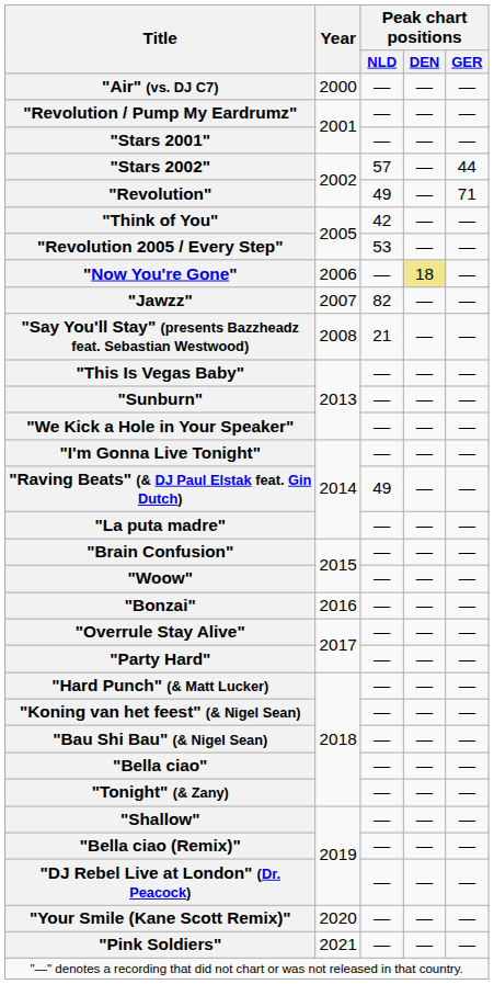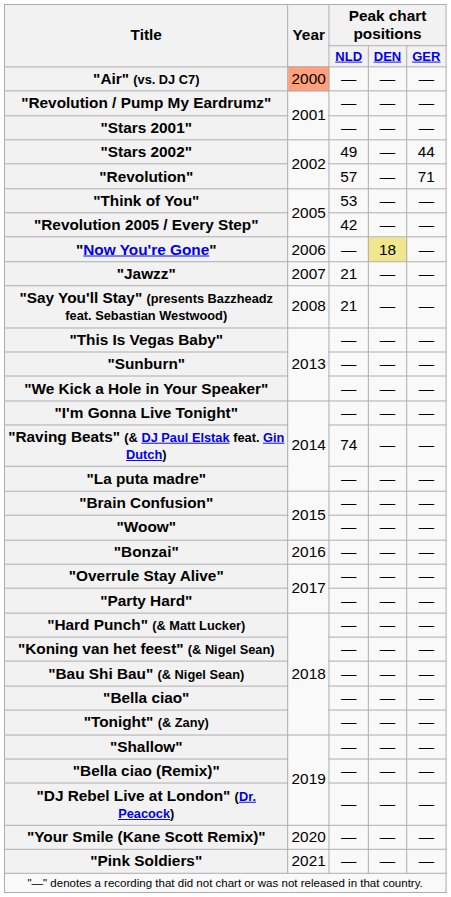 <table class="wikitable plainrowheaders" style="text-align:center;">
 <tr>
 <th scope="col" rowspan="2" style="width:18em;">Title</th>
 <th scope="col" rowspan="2" style="width:1em;">Year</th>
 <th scope="col" colspan="3">Peak chart positions</th>
 </tr>
 <tr>
 <th style="width:2.5em; font-size:85%"><a href='#'>NLD</a><br></th>
 <th style="width:2.5em; font-size:85%"><a href='#'>DEN</a><br></th>
 <th style="width:2.5em; font-size:85%"><a href='#'>GER</a><br></th>
 </tr>
 <tr>
 <th scope="row">"Air" <small>(vs. DJ C7)</small></th>
-<td>2000</td>
+<td style="background: lightsalmon;">2000</td>
 <td>—</td>
 <td>—</td>
 <td>—</td>
 </tr>
 <tr>
 <th scope="row">"Revolution / Pump My Eardrumz"</th>
 <td rowspan="2">2001</td>
 <td>—</td>
 <td>—</td>
 <td>—</td>
 </tr>
 <tr>
 <th scope="row">"Stars 2001"</th>
 <td>—</td>
 <td>—</td>
 <td>—</td>
 </tr>
 <tr>
 <th scope="row">"Stars 2002"</th>
 <td rowspan="2">2002</td>
-<td>57</td>
+<td>49</td>
 <td>—</td>
 <td>44</td>
 </tr>
 <tr>
 <th scope="row">"Revolution"</th>
-<td>49</td>
+<td>57</td>
 <td>—</td>
 <td>71</td>
 </tr>
 <tr>
 <th scope="row">"Think of You"</th>
 <td rowspan="2">2005</td>
-<td>42</td>
+<td>53</td>
 <td>—</td>
 <td>—</td>
 </tr>
 <tr>
 <th scope="row">"Revolution 2005 / Every Step"</th>
-<td>53</td>
+<td>42</td>
 <td>—</td>
 <td>—</td>
 </tr>
 <tr>
 <th scope="row">"<a href='#'>Now You're Gone</a>"</th>
 <td>2006</td>
 <td>—</td>
 <td style="background: khaki;">18</td>
 <td>—</td>
 </tr>
 <tr>
 <th scope="row">"Jawzz"</th>
 <td>2007</td>
-<td>82</td>
+<td>21</td>
 <td>—</td>
 <td>—</td>
 </tr>
 <tr>
 <th scope="row">"Say You'll Stay" <small>(presents Bazzheadz feat. Sebastian Westwood)</small></th>
 <td>2008</td>
 <td>21</td>
 <td>—</td>
 <td>—</td>
 </tr>
 <tr>
 <th scope="row">"This Is Vegas Baby"</th>
 <td rowspan="3">2013</td>
 <td>—</td>
 <td>—</td>
 <td>—</td>
 </tr>
 <tr>
 <th scope="row">"Sunburn"</th>
 <td>—</td>
 <td>—</td>
 <td>—</td>
 </tr>
 <tr>
 <th scope="row">"We Kick a Hole in Your Speaker"</th>
 <td>—</td>
 <td>—</td>
 <td>—</td>
 </tr>
 <tr>
 <th scope="row">"I'm Gonna Live Tonight"</th>
 <td rowspan="3">2014</td>
 <td>—</td>
 <td>—</td>
 <td>—</td>
 </tr>
 <tr>
 <th scope="row">"Raving Beats" <small>(& <a href='#'>DJ Paul Elstak</a> feat. <a href='#'>Gin Dutch</a>)</small></th>
-<td>49</td>
+<td>74</td>
 <td>—</td>
 <td>—</td>
 </tr>
 <tr>
 <th scope="row">"La puta madre"</th>
 <td>—</td>
 <td>—</td>
 <td>—</td>
 </tr>
 <tr>
 <th scope="row">"Brain Confusion"</th>
 <td rowspan="2">2015</td>
 <td>—</td>
 <td>—</td>
 <td>—</td>
 </tr>
 <tr>
 <th scope="row">"Woow"</th>
 <td>—</td>
 <td>—</td>
 <td>—</td>
 </tr>
 <tr>
 <th scope="row">"Bonzai"</th>
 <td>2016</td>
 <td>—</td>
 <td>—</td>
 <td>—</td>
 </tr>
 <tr>
 <th scope="row">"Overrule Stay Alive"</th>
 <td rowspan="2">2017</td>
 <td>—</td>
 <td>—</td>
 <td>—</td>
 </tr>
 <tr>
 <th scope="row">"Party Hard"</th>
 <td>—</td>
 <td>—</td>
 <td>—</td>
 </tr>
 <tr>
 <th scope="row">"Hard Punch" <small>(& Matt Lucker)</small></th>
 <td rowspan="5">2018</td>
 <td>—</td>
 <td>—</td>
 <td>—</td>
 </tr>
 <tr>
 <th scope="row">"Koning van het feest" <small>(& Nigel Sean)</small></th>
 <td>—</td>
 <td>—</td>
 <td>—</td>
 </tr>
 <tr>
 <th scope="row">"Bau Shi Bau" <small>(& Nigel Sean)</small></th>
 <td>—</td>
 <td>—</td>
 <td>—</td>
 </tr>
 <tr>
 <th scope="row">"Bella ciao"</th>
 <td>—</td>
 <td>—</td>
 <td>—</td>
 </tr>
 <tr>
 <th scope="row">"Tonight" <small>(& Zany)</small></th>
 <td>—</td>
 <td>—</td>
 <td>—</td>
 </tr>
 <tr>
 <th scope="row">"Shallow"</th>
 <td rowspan="3">2019</td>
 <td>—</td>
 <td>—</td>
 <td>—</td>
 </tr>
 <tr>
 <th scope="row">"Bella ciao (Remix)"</th>
 <td>—</td>
 <td>—</td>
 <td>—</td>
 </tr>
 <tr>
 <th scope="row">"DJ Rebel Live at London" <small>(<a href='#'>Dr. Peacock</a>)</small></th>
 <td>—</td>
 <td>—</td>
 <td>—</td>
 </tr>
 <tr>
 <th scope="row">"Your Smile (Kane Scott Remix)"</th>
 <td>2020</td>
 <td>—</td>
 <td>—</td>
 <td>—</td>
 </tr>
 <tr>
 <th scope="row">"Pink Soldiers"</th>
 <td>2021</td>
 <td>—</td>
 <td>—</td>
 <td>—</td>
 </tr>
 <tr>
 <td colspan="6" style="font-size:9pt">"—" denotes a recording that did not chart or was not released in that country.</td>
 </tr>
 </table>
